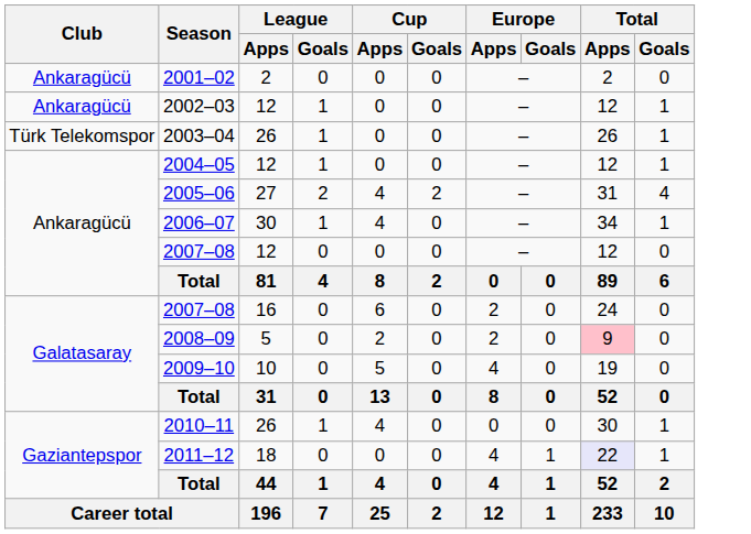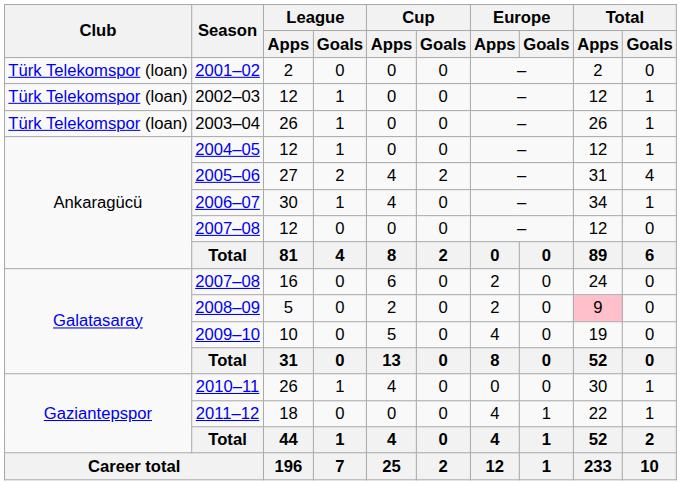 <table class="wikitable" style="text-align:center">
 <tr>
 <th rowspan="2">Club</th>
 <th rowspan="2">Season</th>
 <th colspan="2">League</th>
 <th colspan="2">Cup</th>
 <th colspan="2">Europe</th>
 <th colspan="2">Total</th>
 </tr>
 <tr>
 <th>Apps</th>
 <th>Goals</th>
 <th>Apps</th>
 <th>Goals</th>
 <th>Apps</th>
 <th>Goals</th>
 <th>Apps</th>
 <th>Goals</th>
 </tr>
 <tr>
-<td><a href='#'>Ankaragücü</a></td>
+<td><a href='#'>Türk Telekomspor</a> (loan)</td>
 <td><a href='#'>2001–02</a></td>
 <td>2</td>
 <td>0</td>
 <td>0</td>
 <td>0</td>
 <td colspan="2">–</td>
 <td>2</td>
 <td>0</td>
 </tr>
 <tr>
-<td><a href='#'>Ankaragücü</a></td>
+<td><a href='#'>Türk Telekomspor</a> (loan)</td>
 <td>2002–03</td>
 <td>12</td>
 <td>1</td>
 <td>0</td>
 <td>0</td>
 <td colspan="2">–</td>
 <td>12</td>
 <td>1</td>
 </tr>
 <tr>
-<td>Türk Telekomspor</td>
+<td><a href='#'>Türk Telekomspor</a> (loan)</td>
 <td>2003–04</td>
 <td>26</td>
 <td>1</td>
 <td>0</td>
 <td>0</td>
 <td colspan="2">–</td>
 <td>26</td>
 <td>1</td>
 </tr>
 <tr>
 <td rowspan="5">Ankaragücü</td>
 <td><a href='#'>2004–05</a></td>
 <td>12</td>
 <td>1</td>
 <td>0</td>
 <td>0</td>
 <td colspan="2">–</td>
 <td>12</td>
 <td>1</td>
 </tr>
 <tr>
 <td><a href='#'>2005–06</a></td>
 <td>27</td>
 <td>2</td>
 <td>4</td>
 <td>2</td>
 <td colspan="2">–</td>
 <td>31</td>
 <td>4</td>
 </tr>
 <tr>
 <td><a href='#'>2006–07</a></td>
 <td>30</td>
 <td>1</td>
 <td>4</td>
 <td>0</td>
 <td colspan="2">–</td>
 <td>34</td>
 <td>1</td>
 </tr>
 <tr>
 <td><a href='#'>2007–08</a></td>
 <td>12</td>
 <td>0</td>
 <td>0</td>
 <td>0</td>
 <td colspan="2">–</td>
 <td>12</td>
 <td>0</td>
 </tr>
 <tr>
 <th>Total</th>
 <th>81</th>
 <th>4</th>
 <th>8</th>
 <th>2</th>
 <th>0</th>
 <th>0</th>
 <th>89</th>
 <th>6</th>
 </tr>
 <tr>
 <td rowspan="4"><a href='#'>Galatasaray</a></td>
 <td><a href='#'>2007–08</a></td>
 <td>16</td>
 <td>0</td>
 <td>6</td>
 <td>0</td>
 <td>2</td>
 <td>0</td>
 <td>24</td>
 <td>0</td>
 </tr>
 <tr>
 <td><a href='#'>2008–09</a></td>
 <td>5</td>
 <td>0</td>
 <td>2</td>
 <td>0</td>
 <td>2</td>
 <td>0</td>
 <td style="background: pink;">9</td>
 <td>0</td>
 </tr>
 <tr>
 <td><a href='#'>2009–10</a></td>
 <td>10</td>
 <td>0</td>
 <td>5</td>
 <td>0</td>
 <td>4</td>
 <td>0</td>
 <td>19</td>
 <td>0</td>
 </tr>
 <tr>
 <th>Total</th>
 <th>31</th>
 <th>0</th>
 <th>13</th>
 <th>0</th>
 <th>8</th>
 <th>0</th>
 <th>52</th>
 <th>0</th>
 </tr>
 <tr>
 <td rowspan="3"><a href='#'>Gaziantepspor</a></td>
 <td><a href='#'>2010–11</a></td>
 <td>26</td>
 <td>1</td>
 <td>4</td>
 <td>0</td>
 <td>0</td>
 <td>0</td>
 <td>30</td>
 <td>1</td>
 </tr>
 <tr>
 <td><a href='#'>2011–12</a></td>
 <td>18</td>
 <td>0</td>
 <td>0</td>
 <td>0</td>
 <td>4</td>
 <td>1</td>
-<td style="background: lavender;">22</td>
+<td>22</td>
 <td>1</td>
 </tr>
 <tr>
 <th>Total</th>
 <th>44</th>
 <th>1</th>
 <th>4</th>
 <th>0</th>
 <th>4</th>
 <th>1</th>
 <th>52</th>
 <th>2</th>
 </tr>
 <tr>
 <th colspan="2">Career total</th>
 <th>196</th>
 <th>7</th>
 <th>25</th>
 <th>2</th>
 <th>12</th>
 <th>1</th>
 <th>233</th>
 <th>10</th>
 </tr>
 </table>
